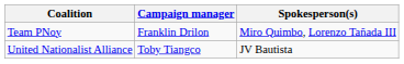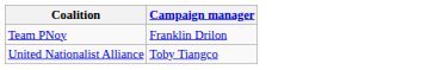 <table class=wikitable>
 <tr>
 <th>Coalition</th>
 <th><a href='#'>Campaign manager</a></th>
-<th>Spokesperson(s) </th>
 </tr>
 <tr>
 <td><a href='#'>Team PNoy</a></td>
 <td><a href='#'>Franklin Drilon</a></td>
-<td><a href='#'>Miro Quimbo</a>, <a href='#'>Lorenzo Tañada III</a></td>
 </tr>
 <tr>
 <td><a href='#'>United Nationalist Alliance</a></td>
 <td><a href='#'>Toby Tiangco</a></td>
-<td>JV Bautista </td>
 </tr>
 </table>
